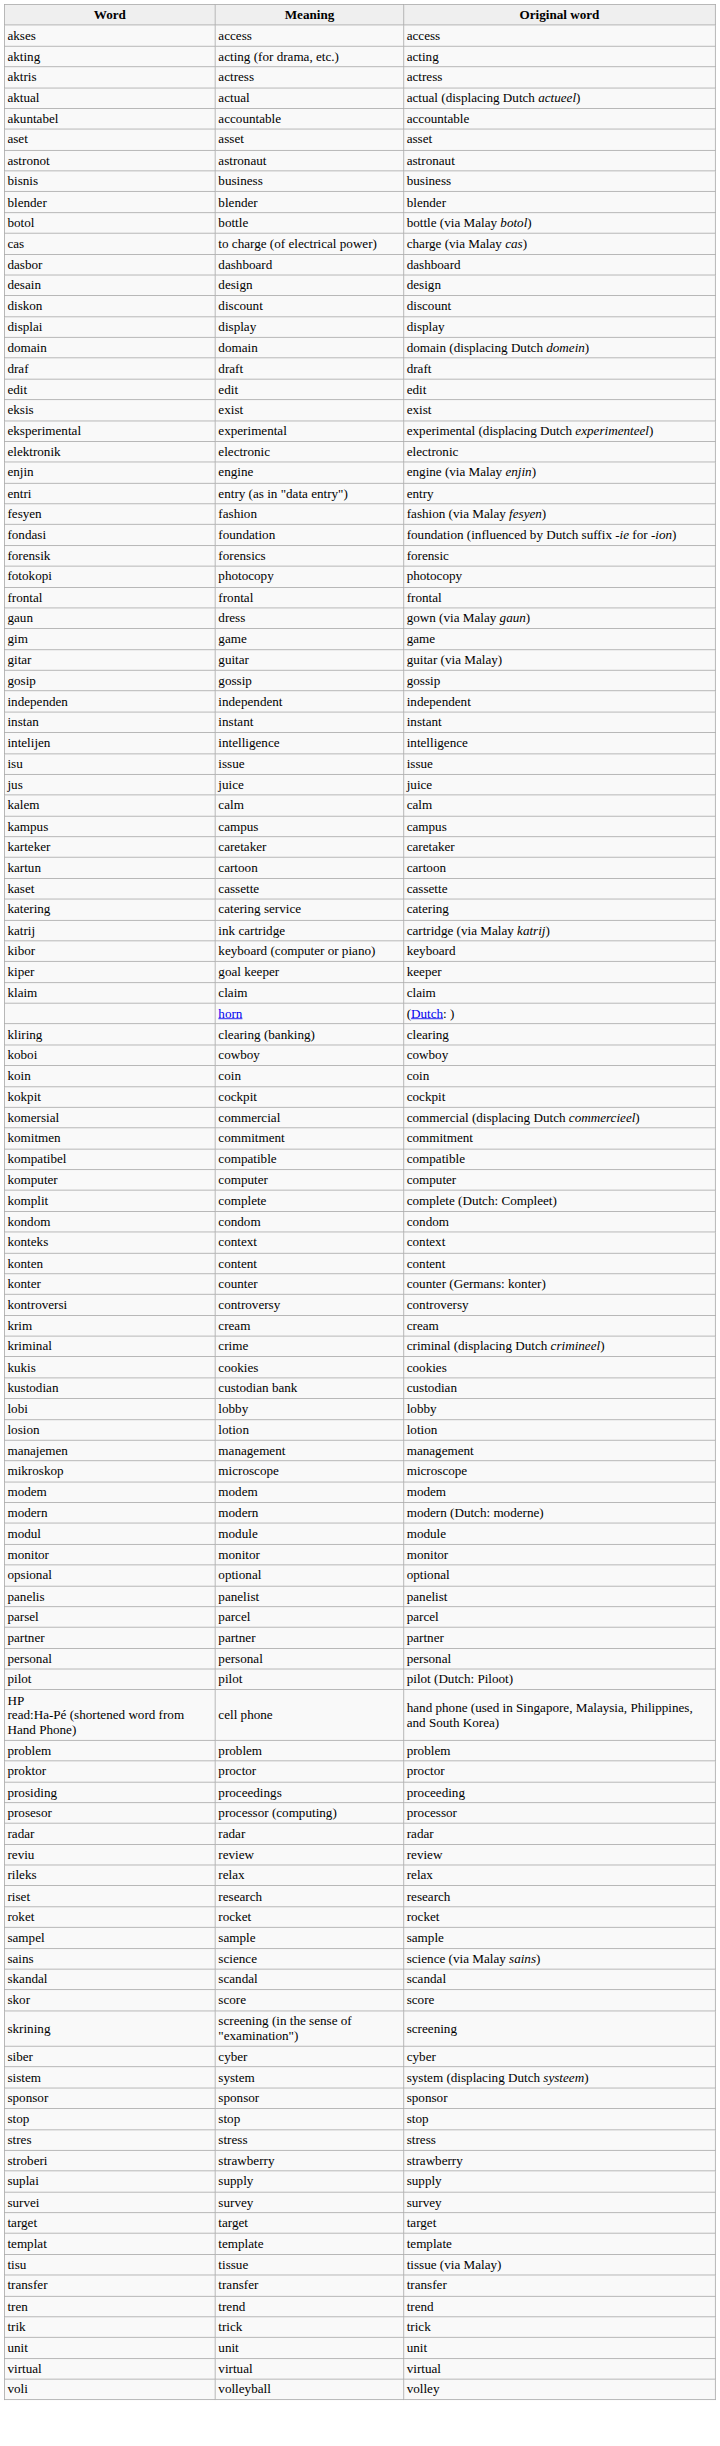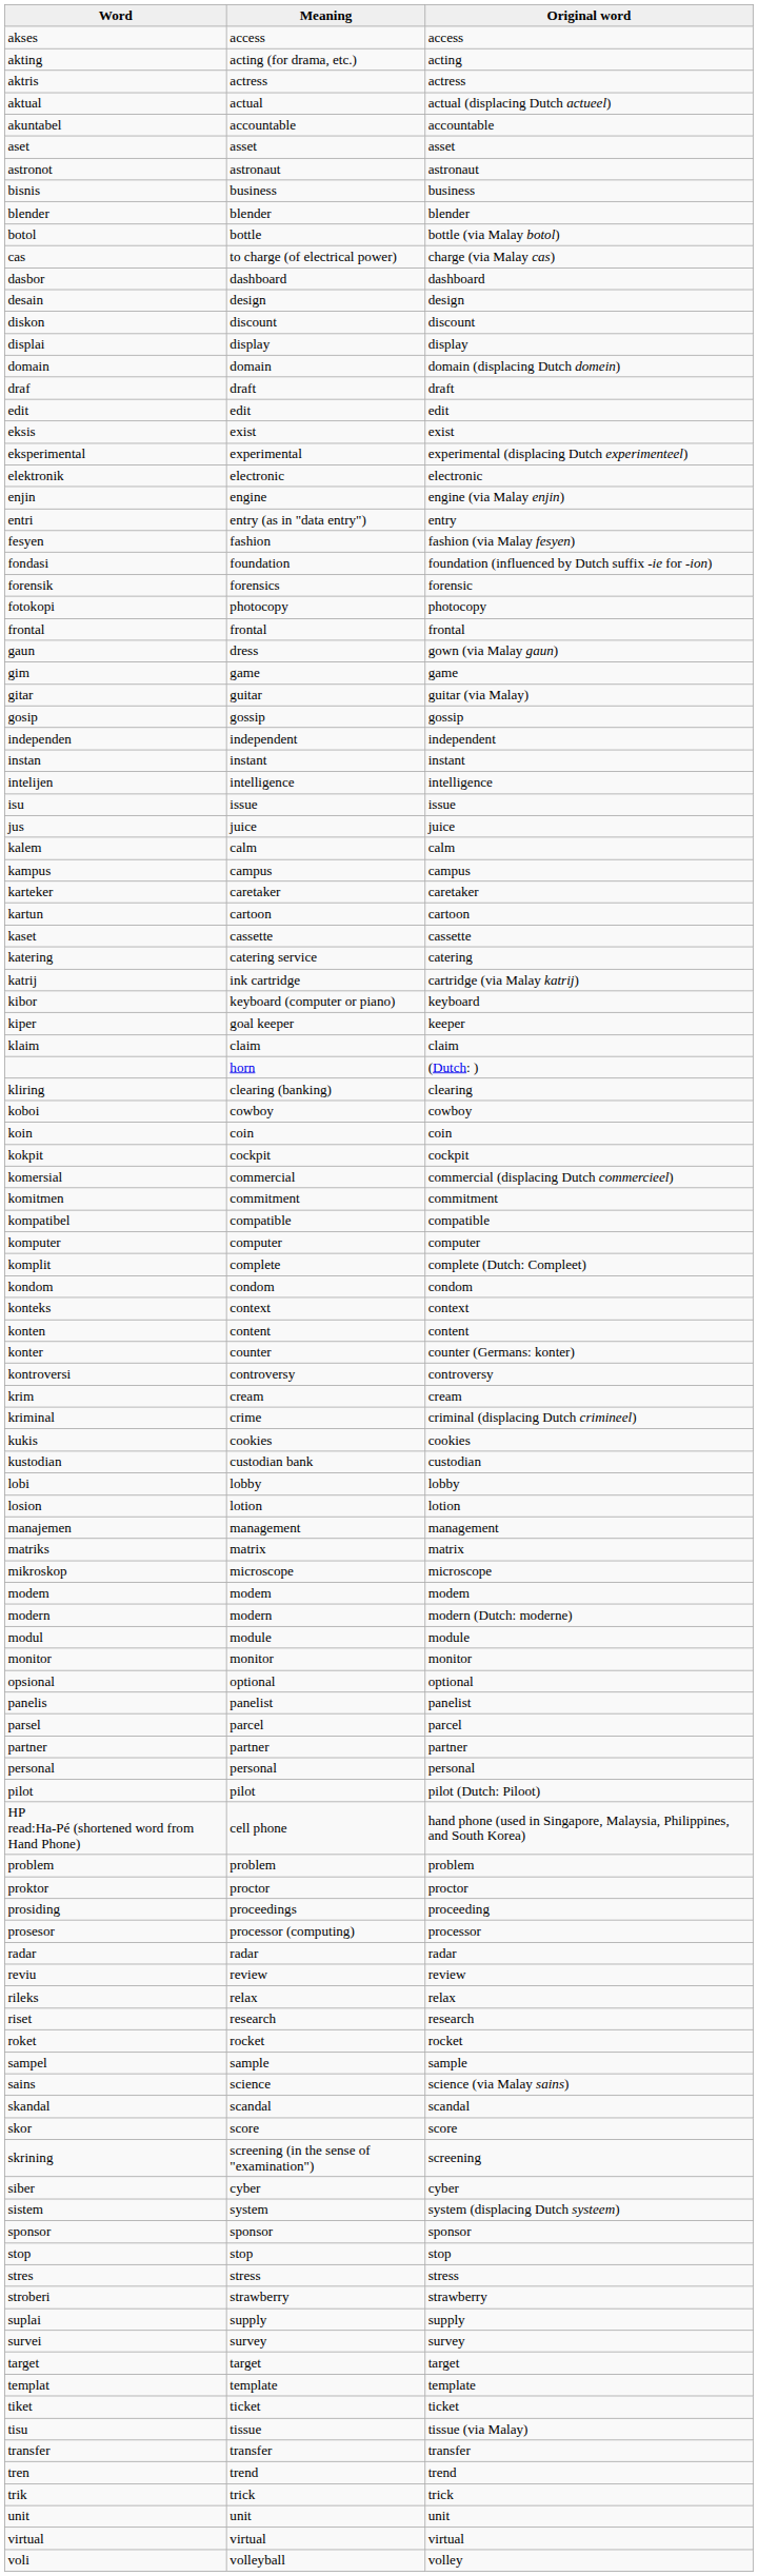 <table class="wikitable">
 <tr>
 <th style="background:#efefef;">Word</th>
 <th style="background:#efefef;">Meaning</th>
 <th style="background:#efefef;">Original word</th>
 </tr>
 <tr>
 <td>akses</td>
 <td>access</td>
 <td>access</td>
 </tr>
 <tr>
 <td>akting</td>
 <td>acting (for drama, etc.)</td>
 <td>acting</td>
 </tr>
 <tr>
 <td>aktris</td>
 <td>actress</td>
 <td>actress</td>
 </tr>
 <tr>
 <td>aktual</td>
 <td>actual</td>
 <td>actual (displacing Dutch <em>actueel</em>)</td>
 </tr>
 <tr>
 <td>akuntabel</td>
 <td>accountable</td>
 <td>accountable</td>
 </tr>
 <tr>
 <td>aset</td>
 <td>asset</td>
 <td>asset</td>
 </tr>
 <tr>
 <td>astronot</td>
 <td>astronaut</td>
 <td>astronaut</td>
 </tr>
 <tr>
 <td>bisnis</td>
 <td>business</td>
 <td>business</td>
 </tr>
 <tr>
 <td>blender</td>
 <td>blender</td>
 <td>blender</td>
 </tr>
 <tr>
 <td>botol</td>
 <td>bottle</td>
 <td>bottle (via Malay <em>botol</em>)</td>
 </tr>
 <tr>
 <td>cas</td>
 <td>to charge (of electrical power)</td>
 <td>charge (via Malay <em>cas</em>)</td>
 </tr>
 <tr>
 <td>dasbor</td>
 <td>dashboard</td>
 <td>dashboard</td>
 </tr>
 <tr>
 <td>desain</td>
 <td>design</td>
 <td>design</td>
 </tr>
 <tr>
 <td>diskon</td>
 <td>discount</td>
 <td>discount</td>
 </tr>
 <tr>
 <td>displai</td>
 <td>display</td>
 <td>display</td>
 </tr>
 <tr>
 <td>domain</td>
 <td>domain</td>
 <td>domain (displacing Dutch <em>domein</em>)</td>
 </tr>
 <tr>
 <td>draf</td>
 <td>draft</td>
 <td>draft</td>
 </tr>
 <tr>
 <td>edit</td>
 <td>edit</td>
 <td>edit</td>
 </tr>
 <tr>
 <td>eksis</td>
 <td>exist</td>
 <td>exist</td>
 </tr>
 <tr>
 <td>eksperimental</td>
 <td>experimental</td>
 <td>experimental (displacing Dutch <em>experimenteel</em>)</td>
 </tr>
 <tr>
 <td>elektronik</td>
 <td>electronic</td>
 <td>electronic</td>
 </tr>
 <tr>
 <td>enjin</td>
 <td>engine</td>
 <td>engine (via Malay <em>enjin</em>)</td>
 </tr>
 <tr>
 <td>entri</td>
 <td>entry (as in "data entry")</td>
 <td>entry</td>
 </tr>
 <tr>
 <td>fesyen</td>
 <td>fashion</td>
 <td>fashion (via Malay <em>fesyen</em>)</td>
 </tr>
 <tr>
 <td>fondasi</td>
 <td>foundation</td>
 <td>foundation (influenced by Dutch suffix <em>-ie</em> for <em>-ion</em>)</td>
 </tr>
 <tr>
 <td>forensik</td>
 <td>forensics</td>
 <td>forensic</td>
 </tr>
 <tr>
 <td>fotokopi</td>
 <td>photocopy</td>
 <td>photocopy</td>
 </tr>
 <tr>
 <td>frontal</td>
 <td>frontal</td>
 <td>frontal</td>
 </tr>
 <tr>
 <td>gaun</td>
 <td>dress</td>
 <td>gown (via Malay <em>gaun</em>)</td>
 </tr>
 <tr>
 <td>gim</td>
 <td>game</td>
 <td>game</td>
 </tr>
 <tr>
 <td>gitar</td>
 <td>guitar</td>
 <td>guitar (via Malay)</td>
 </tr>
 <tr>
 <td>gosip</td>
 <td>gossip</td>
 <td>gossip</td>
 </tr>
 <tr>
 <td>independen</td>
 <td>independent</td>
 <td>independent</td>
 </tr>
 <tr>
 <td>instan</td>
 <td>instant</td>
 <td>instant</td>
 </tr>
 <tr>
 <td>intelijen</td>
 <td>intelligence</td>
 <td>intelligence</td>
 </tr>
 <tr>
 <td>isu</td>
 <td>issue</td>
 <td>issue</td>
 </tr>
 <tr>
 <td>jus</td>
 <td>juice</td>
 <td>juice</td>
 </tr>
 <tr>
 <td>kalem</td>
 <td>calm</td>
 <td>calm</td>
 </tr>
 <tr>
 <td>kampus</td>
 <td>campus</td>
 <td>campus</td>
 </tr>
 <tr>
 <td>karteker</td>
 <td>caretaker</td>
 <td>caretaker</td>
 </tr>
 <tr>
 <td>kartun</td>
 <td>cartoon</td>
 <td>cartoon</td>
 </tr>
 <tr>
 <td>kaset</td>
 <td>cassette</td>
 <td>cassette</td>
 </tr>
 <tr>
 <td>katering</td>
 <td>catering service</td>
 <td>catering</td>
 </tr>
 <tr>
 <td>katrij</td>
 <td>ink cartridge</td>
 <td>cartridge (via Malay <em>katrij</em>)</td>
 </tr>
 <tr>
 <td>kibor</td>
 <td>keyboard (computer or piano)</td>
 <td>keyboard</td>
 </tr>
 <tr>
 <td>kiper</td>
 <td>goal keeper</td>
 <td>keeper</td>
 </tr>
 <tr>
 <td>klaim</td>
 <td>claim</td>
 <td>claim</td>
 </tr>
 <tr>
 <td></td>
 <td><a href='#'>horn</a></td>
 <td> (<a href='#'>Dutch</a>: )</td>
 </tr>
 <tr>
 <td>kliring</td>
 <td>clearing (banking)</td>
 <td>clearing</td>
 </tr>
 <tr>
 <td>koboi</td>
 <td>cowboy</td>
 <td>cowboy</td>
 </tr>
 <tr>
 <td>koin</td>
 <td>coin</td>
 <td>coin</td>
 </tr>
 <tr>
 <td>kokpit</td>
 <td>cockpit</td>
 <td>cockpit</td>
 </tr>
 <tr>
 <td>komersial</td>
 <td>commercial</td>
 <td>commercial (displacing Dutch <em>commercieel</em>)</td>
 </tr>
 <tr>
 <td>komitmen</td>
 <td>commitment</td>
 <td>commitment</td>
 </tr>
 <tr>
 <td>kompatibel</td>
 <td>compatible</td>
 <td>compatible</td>
 </tr>
 <tr>
 <td>komputer</td>
 <td>computer</td>
 <td>computer</td>
 </tr>
 <tr>
 <td>komplit</td>
 <td>complete</td>
 <td>complete (Dutch: Compleet)</td>
 </tr>
 <tr>
 <td>kondom</td>
 <td>condom</td>
 <td>condom</td>
 </tr>
 <tr>
 <td>konteks</td>
 <td>context</td>
 <td>context</td>
 </tr>
 <tr>
 <td>konten</td>
 <td>content</td>
 <td>content</td>
 </tr>
 <tr>
 <td>konter</td>
 <td>counter</td>
 <td>counter (Germans: konter)</td>
 </tr>
 <tr>
 <td>kontroversi</td>
 <td>controversy</td>
 <td>controversy</td>
 </tr>
 <tr>
 <td>krim</td>
 <td>cream</td>
 <td>cream</td>
 </tr>
 <tr>
 <td>kriminal</td>
 <td>crime</td>
 <td>criminal (displacing Dutch <em>crimineel</em>)</td>
 </tr>
 <tr>
 <td>kukis</td>
 <td>cookies</td>
 <td>cookies</td>
 </tr>
 <tr>
 <td>kustodian</td>
 <td>custodian bank</td>
 <td>custodian</td>
 </tr>
 <tr>
 <td>lobi</td>
 <td>lobby</td>
 <td>lobby</td>
 </tr>
 <tr>
 <td>losion</td>
 <td>lotion</td>
 <td>lotion</td>
 </tr>
 <tr>
 <td>manajemen</td>
 <td>management</td>
 <td>management</td>
 </tr>
 <tr>
+<td>matriks</td>
+<td>matrix</td>
+<td>matrix</td>
+</tr>
+<tr>
 <td>mikroskop</td>
 <td>microscope</td>
 <td>microscope</td>
 </tr>
 <tr>
 <td>modem</td>
 <td>modem</td>
 <td>modem</td>
 </tr>
 <tr>
 <td>modern</td>
 <td>modern</td>
 <td>modern (Dutch: moderne)</td>
 </tr>
 <tr>
 <td>modul</td>
 <td>module</td>
 <td>module</td>
 </tr>
 <tr>
 <td>monitor</td>
 <td>monitor</td>
 <td>monitor</td>
 </tr>
 <tr>
 <td>opsional</td>
 <td>optional</td>
 <td>optional</td>
 </tr>
 <tr>
 <td>panelis</td>
 <td>panelist</td>
 <td>panelist</td>
 </tr>
 <tr>
 <td>parsel</td>
 <td>parcel</td>
 <td>parcel</td>
 </tr>
 <tr>
 <td>partner</td>
 <td>partner</td>
 <td>partner</td>
 </tr>
 <tr>
 <td>personal</td>
 <td>personal</td>
 <td>personal</td>
 </tr>
 <tr>
 <td>pilot</td>
 <td>pilot</td>
 <td>pilot (Dutch: Piloot)</td>
 </tr>
 <tr>
 <td>HP <br> read:Ha-Pé (shortened word from Hand Phone)</td>
 <td>cell phone</td>
 <td>hand phone (used in Singapore, Malaysia, Philippines, and South Korea)</td>
 </tr>
 <tr>
 <td>problem</td>
 <td>problem</td>
 <td>problem</td>
 </tr>
 <tr>
 <td>proktor</td>
 <td>proctor</td>
 <td>proctor</td>
 </tr>
 <tr>
 <td>prosiding</td>
 <td>proceedings</td>
 <td>proceeding</td>
 </tr>
 <tr>
 <td>prosesor</td>
 <td>processor (computing)</td>
 <td>processor</td>
 </tr>
 <tr>
 <td>radar</td>
 <td>radar</td>
 <td>radar</td>
 </tr>
 <tr>
 <td>reviu</td>
 <td>review</td>
 <td>review</td>
 </tr>
 <tr>
 <td>rileks</td>
 <td>relax</td>
 <td>relax</td>
 </tr>
 <tr>
 <td>riset</td>
 <td>research</td>
 <td>research</td>
 </tr>
 <tr>
 <td>roket</td>
 <td>rocket</td>
 <td>rocket</td>
 </tr>
 <tr>
 <td>sampel</td>
 <td>sample</td>
 <td>sample</td>
 </tr>
 <tr>
 <td>sains</td>
 <td>science</td>
 <td>science (via Malay <em>sains</em>)</td>
 </tr>
 <tr>
 <td>skandal</td>
 <td>scandal</td>
 <td>scandal</td>
 </tr>
 <tr>
 <td>skor</td>
 <td>score</td>
 <td>score</td>
 </tr>
 <tr>
 <td>skrining</td>
 <td>screening (in the sense of "examination")</td>
 <td>screening</td>
 </tr>
 <tr>
 <td>siber</td>
 <td>cyber</td>
 <td>cyber</td>
 </tr>
 <tr>
 <td>sistem</td>
 <td>system</td>
 <td>system (displacing Dutch <em>systeem</em>)</td>
 </tr>
 <tr>
 <td>sponsor</td>
 <td>sponsor</td>
 <td>sponsor</td>
 </tr>
 <tr>
 <td>stop</td>
 <td>stop</td>
 <td>stop</td>
 </tr>
 <tr>
 <td>stres</td>
 <td>stress</td>
 <td>stress</td>
 </tr>
 <tr>
 <td>stroberi</td>
 <td>strawberry</td>
 <td>strawberry</td>
 </tr>
 <tr>
 <td>suplai</td>
 <td>supply</td>
 <td>supply</td>
 </tr>
 <tr>
 <td>survei</td>
 <td>survey</td>
 <td>survey</td>
 </tr>
 <tr>
 <td>target</td>
 <td>target</td>
 <td>target</td>
 </tr>
 <tr>
 <td>templat</td>
 <td>template</td>
 <td>template</td>
 </tr>
 <tr>
+<td>tiket</td>
+<td>ticket</td>
+<td>ticket</td>
+</tr>
+<tr>
 <td>tisu</td>
 <td>tissue</td>
 <td>tissue (via Malay)</td>
 </tr>
 <tr>
 <td>transfer</td>
 <td>transfer</td>
 <td>transfer</td>
 </tr>
 <tr>
 <td>tren</td>
 <td>trend</td>
 <td>trend</td>
 </tr>
 <tr>
 <td>trik</td>
 <td>trick</td>
 <td>trick</td>
 </tr>
 <tr>
 <td>unit</td>
 <td>unit</td>
 <td>unit</td>
 </tr>
 <tr>
 <td>virtual</td>
 <td>virtual</td>
 <td>virtual</td>
 </tr>
 <tr>
 <td>voli</td>
 <td>volleyball</td>
 <td>volley</td>
 </tr>
 </table>
